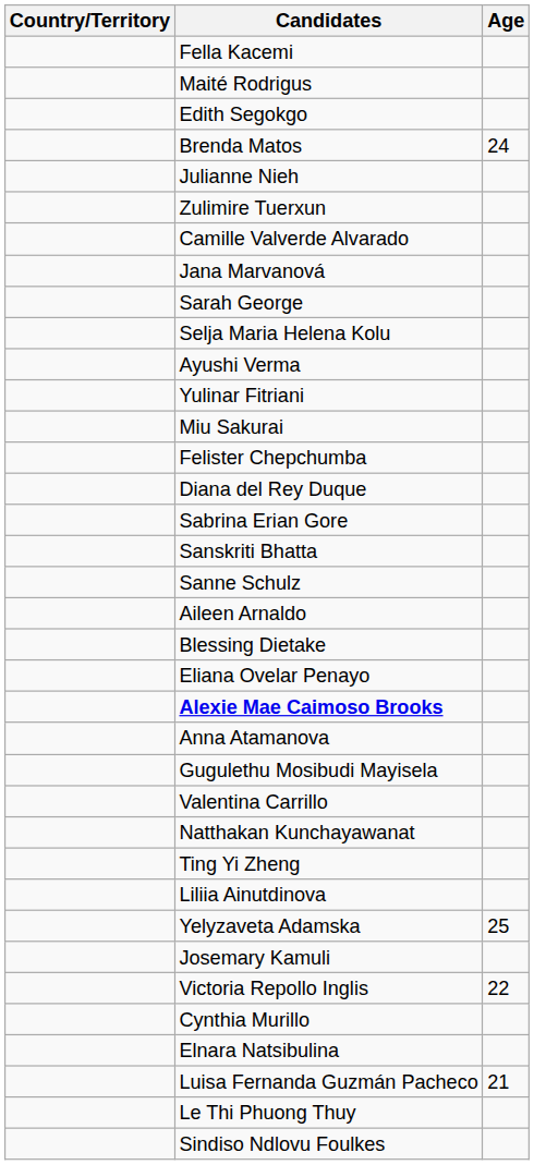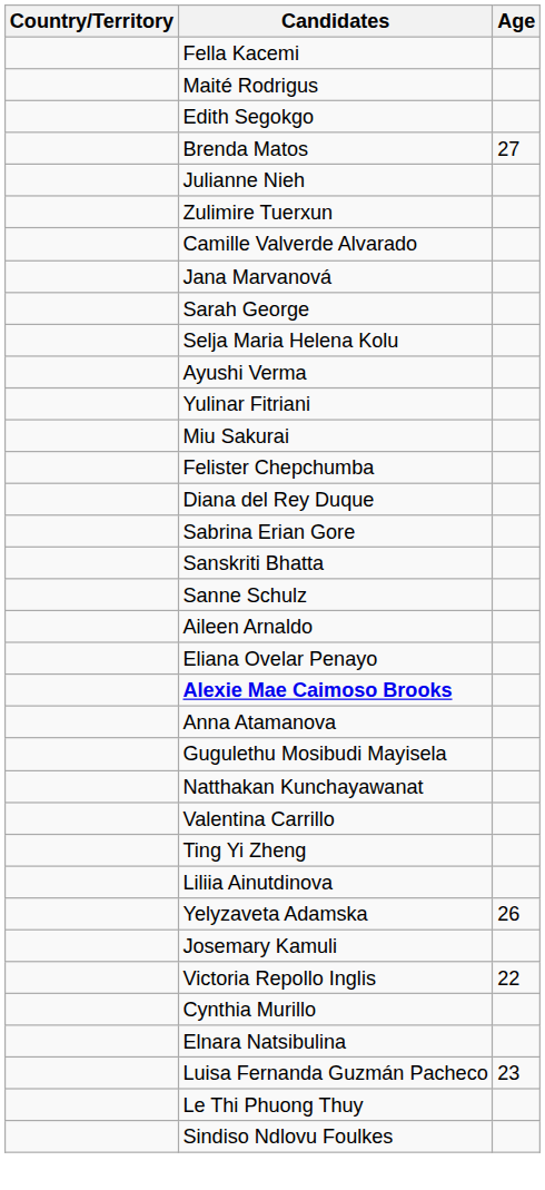 <table class="wikitable sortable" style="font-size:95%;">
 <tr>
 <th>Country/Territory</th>
 <th>Candidates</th>
 <th>Age</th>
 </tr>
 <tr>
 <td></td>
 <td>Fella Kacemi</td>
 <td></td>
 </tr>
 <tr>
 <td></td>
 <td>Maité Rodrigus</td>
 <td></td>
 </tr>
 <tr>
 <td></td>
 <td>Edith Segokgo</td>
 <td></td>
 </tr>
 <tr>
 <td></td>
 <td>Brenda Matos</td>
-<td>24</td>
+<td>27</td>
 </tr>
 <tr>
 <td></td>
 <td>Julianne Nieh</td>
 <td></td>
 </tr>
 <tr>
 <td></td>
 <td>Zulimire Tuerxun</td>
 <td></td>
 </tr>
 <tr>
 <td></td>
 <td>Camille Valverde Alvarado</td>
 <td></td>
 </tr>
 <tr>
 <td></td>
 <td>Jana Marvanová</td>
 <td></td>
 </tr>
 <tr>
 <td></td>
 <td>Sarah George</td>
 <td></td>
 </tr>
 <tr>
 <td></td>
 <td>Selja Maria Helena Kolu</td>
 <td></td>
 </tr>
 <tr>
 <td></td>
 <td>Ayushi Verma</td>
 <td></td>
 </tr>
 <tr>
 <td></td>
 <td>Yulinar Fitriani</td>
 <td></td>
 </tr>
 <tr>
 <td></td>
 <td>Miu Sakurai</td>
 <td></td>
 </tr>
 <tr>
 <td></td>
 <td>Felister Chepchumba</td>
 <td></td>
 </tr>
 <tr 24>
 <td></td>
 <td>Diana del Rey Duque</td>
 <td></td>
 </tr>
 <tr>
 <td></td>
 <td>Sabrina Erian Gore</td>
 <td></td>
 </tr>
 <tr>
 <td></td>
 <td>Sanskriti Bhatta</td>
 <td></td>
 </tr>
 <tr>
 <td></td>
 <td>Sanne Schulz</td>
 <td></td>
 </tr>
 <tr>
 <td></td>
 <td>Aileen Arnaldo</td>
 <td></td>
 </tr>
 <tr>
 <td></td>
-<td>Blessing Dietake</td>
-<td></td>
-</tr>
-<tr>
-<td></td>
 <td>Eliana Ovelar Penayo</td>
 <td></td>
 </tr>
 <tr>
 <td></td>
 <td><strong><a href='#'>Alexie Mae Caimoso Brooks</a></strong></td>
 <td></td>
 </tr>
 <tr>
 <td></td>
 <td>Anna Atamanova</td>
 <td></td>
 </tr>
 <tr>
 <td></td>
 <td>Gugulethu Mosibudi Mayisela</td>
 <td></td>
 </tr>
 <tr>
 <td></td>
-<td>Valentina Carrillo</td>
+<td>Natthakan Kunchayawanat</td>
 <td></td>
 </tr>
 <tr>
 <td></td>
-<td>Natthakan Kunchayawanat</td>
+<td>Valentina Carrillo</td>
 <td></td>
 </tr>
 <tr>
 <td></td>
 <td>Ting Yi Zheng</td>
 <td></td>
 </tr>
 <tr>
 <td></td>
 <td>Liliia Ainutdinova</td>
 <td></td>
 </tr>
 <tr>
 <td></td>
 <td>Yelyzaveta Adamska</td>
-<td>25</td>
+<td>26</td>
 </tr>
 <tr>
 <td></td>
 <td>Josemary Kamuli</td>
 <td></td>
 </tr>
 <tr>
 <td></td>
 <td>Victoria Repollo Inglis</td>
 <td>22</td>
 </tr>
 <tr>
 <td></td>
 <td>Cynthia Murillo</td>
 <td></td>
 </tr>
 <tr>
 <td></td>
 <td>Elnara Natsibulina</td>
 <td></td>
 </tr>
 <tr>
 <td></td>
 <td>Luisa Fernanda Guzmán Pacheco</td>
-<td>21</td>
+<td>23</td>
 </tr>
 <tr>
 <td></td>
 <td>Le Thi Phuong Thuy</td>
 <td></td>
 </tr>
 <tr>
 <td></td>
 <td>Sindiso Ndlovu Foulkes</td>
 <td></td>
 </tr>
 </table>
